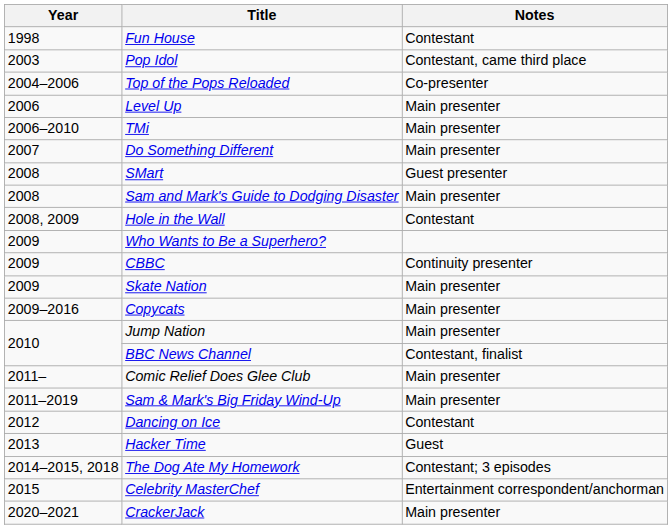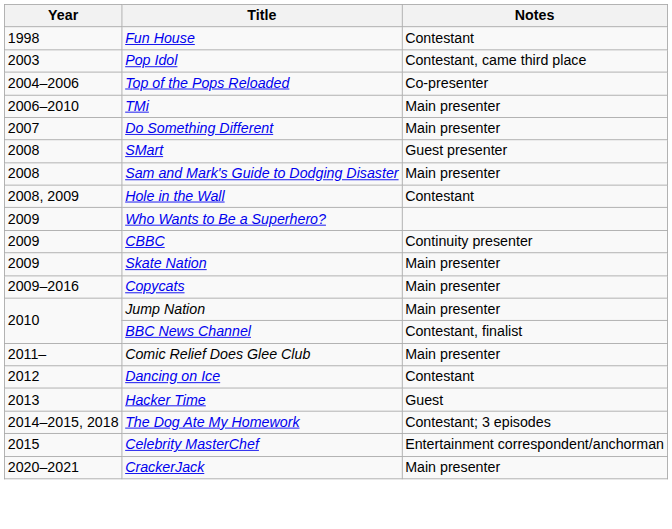 <table class="wikitable">
 <tr>
 <th>Year</th>
 <th>Title</th>
 <th>Notes</th>
 </tr>
 <tr>
 <td>1998</td>
 <td><em><a href='#'>Fun House</a></em></td>
 <td>Contestant</td>
 </tr>
 <tr>
 <td>2003</td>
 <td><em><a href='#'>Pop Idol</a></em></td>
 <td>Contestant, came third place</td>
 </tr>
 <tr>
 <td>2004–2006</td>
 <td><em><a href='#'>Top of the Pops Reloaded</a></em></td>
 <td>Co-presenter</td>
-</tr>
-<tr>
-<td>2006</td>
-<td><em><a href='#'>Level Up</a></em></td>
-<td>Main presenter</td>
 </tr>
 <tr>
 <td>2006–2010</td>
 <td><em><a href='#'>TMi</a></em></td>
 <td>Main presenter</td>
 </tr>
 <tr>
 <td>2007</td>
 <td><em><a href='#'>Do Something Different</a></em></td>
 <td>Main presenter</td>
 </tr>
 <tr>
 <td>2008</td>
 <td><em><a href='#'>SMart</a></em></td>
 <td>Guest presenter</td>
 </tr>
 <tr>
 <td>2008</td>
 <td><em><a href='#'>Sam and Mark's Guide to Dodging Disaster</a></em></td>
 <td>Main presenter</td>
 </tr>
 <tr>
 <td>2008, 2009</td>
 <td><em><a href='#'>Hole in the Wall</a></em></td>
 <td>Contestant</td>
 </tr>
 <tr>
 <td>2009</td>
 <td><em><a href='#'>Who Wants to Be a Superhero?</a></em></td>
 <td></td>
 </tr>
 <tr>
 <td>2009</td>
 <td><em><a href='#'>CBBC</a></em></td>
 <td>Continuity presenter</td>
 </tr>
 <tr>
 <td>2009</td>
 <td><em><a href='#'>Skate Nation</a></em></td>
 <td>Main presenter</td>
 </tr>
 <tr>
 <td>2009–2016</td>
 <td><em><a href='#'>Copycats</a></em></td>
 <td>Main presenter</td>
 </tr>
 <tr>
 <td rowspan=2>2010</td>
 <td><em>Jump Nation</em></td>
 <td>Main presenter</td>
 </tr>
 <tr>
 <td><em><a href='#'>BBC News Channel</a></em></td>
 <td>Contestant, finalist</td>
 </tr>
 <tr>
 <td>2011–</td>
 <td><em>Comic Relief Does Glee Club</em></td>
 <td>Main presenter</td>
 </tr>
 <tr>
-<td>2011–2019</td>
-<td><em><a href='#'>Sam & Mark's Big Friday Wind-Up</a></em></td>
-<td>Main presenter</td>
-</tr>
-<tr>
 <td>2012</td>
 <td><em><a href='#'>Dancing on Ice</a></em></td>
 <td>Contestant</td>
 </tr>
 <tr>
 <td>2013</td>
 <td><em><a href='#'>Hacker Time</a></em></td>
 <td>Guest</td>
 </tr>
 <tr>
 <td>2014–2015, 2018</td>
 <td><em><a href='#'>The Dog Ate My Homework</a></em></td>
 <td>Contestant; 3 episodes</td>
 </tr>
 <tr>
 <td>2015</td>
 <td><em><a href='#'>Celebrity MasterChef</a></em></td>
 <td>Entertainment correspondent/anchorman</td>
 </tr>
 <tr>
 <td>2020–2021</td>
 <td><em><a href='#'>CrackerJack</a></em></td>
 <td>Main presenter</td>
 </tr>
 </table>
